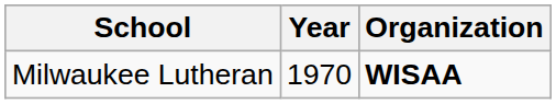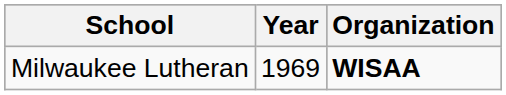 <table class="wikitable">
 <tr>
 <th>School</th>
 <th>Year</th>
 <th>Organization</th>
 </tr>
 <tr>
 <td>Milwaukee Lutheran</td>
-<td>1970</td>
+<td>1969</td>
 <td><strong>WISAA</strong></td>
 </tr>
 </table>
